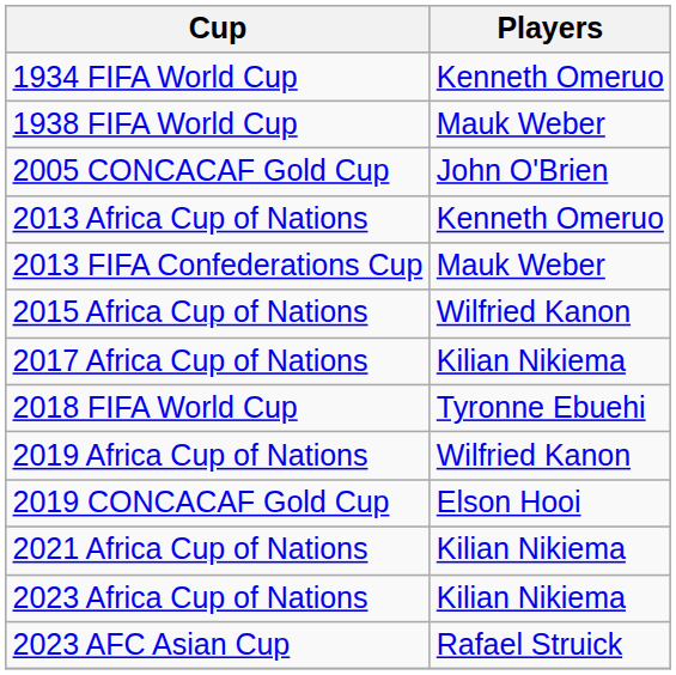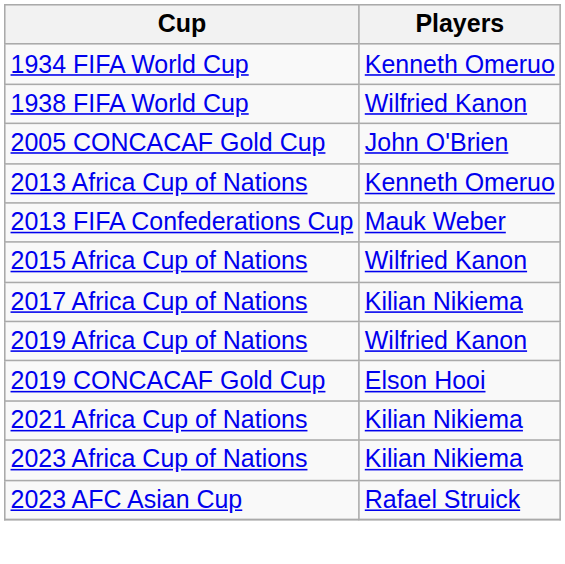 <table class="wikitable" style="text-align: left">
 <tr style="text-align: center">
 <th>Cup</th>
 <th>Players</th>
 </tr>
 <tr>
 <td align="left"> <a href='#'>1934 FIFA World Cup</a></td>
 <td> <a href='#'>Kenneth Omeruo</a></td>
 </tr>
 <tr>
 <td align="left"> <a href='#'>1938 FIFA World Cup</a></td>
-<td> <a href='#'>Mauk Weber</a></td>
+<td> <a href='#'>Wilfried Kanon</a></td>
 </tr>
 <tr>
 <td align="left"> <a href='#'>2005 CONCACAF Gold Cup</a></td>
 <td> <a href='#'>John O'Brien</a></td>
 </tr>
 <tr>
 <td align="left"> <a href='#'>2013 Africa Cup of Nations</a></td>
 <td> <a href='#'>Kenneth Omeruo</a></td>
 </tr>
 <tr>
 <td align="left"> <a href='#'>2013 FIFA Confederations Cup</a></td>
 <td> <a href='#'>Mauk Weber</a></td>
 </tr>
 <tr>
 <td align="left"> <a href='#'>2015 Africa Cup of Nations</a></td>
 <td> <a href='#'>Wilfried Kanon</a></td>
 </tr>
 <tr>
 <td align="left"> <a href='#'>2017 Africa Cup of Nations</a></td>
 <td> <a href='#'>Kilian Nikiema</a></td>
-</tr>
-<tr>
-<td align="left"> <a href='#'>2018 FIFA World Cup</a></td>
-<td> <a href='#'>Tyronne Ebuehi</a></td>
 </tr>
 <tr>
 <td align="left"> <a href='#'>2019 Africa Cup of Nations</a></td>
 <td> <a href='#'>Wilfried Kanon</a></td>
 </tr>
 <tr>
 <td align="left"> <a href='#'>2019 CONCACAF Gold Cup</a></td>
 <td> <a href='#'>Elson Hooi</a></td>
 </tr>
 <tr>
 <td align="left"> <a href='#'>2021 Africa Cup of Nations</a></td>
 <td> <a href='#'>Kilian Nikiema</a></td>
 </tr>
 <tr>
 <td align="left"> <a href='#'>2023 Africa Cup of Nations</a></td>
 <td> <a href='#'>Kilian Nikiema</a></td>
 </tr>
 <tr>
 <td align="left"> <a href='#'>2023 AFC Asian Cup</a></td>
 <td> <a href='#'>Rafael Struick</a></td>
 </tr>
 <tr>
 </tr>
 </table>
